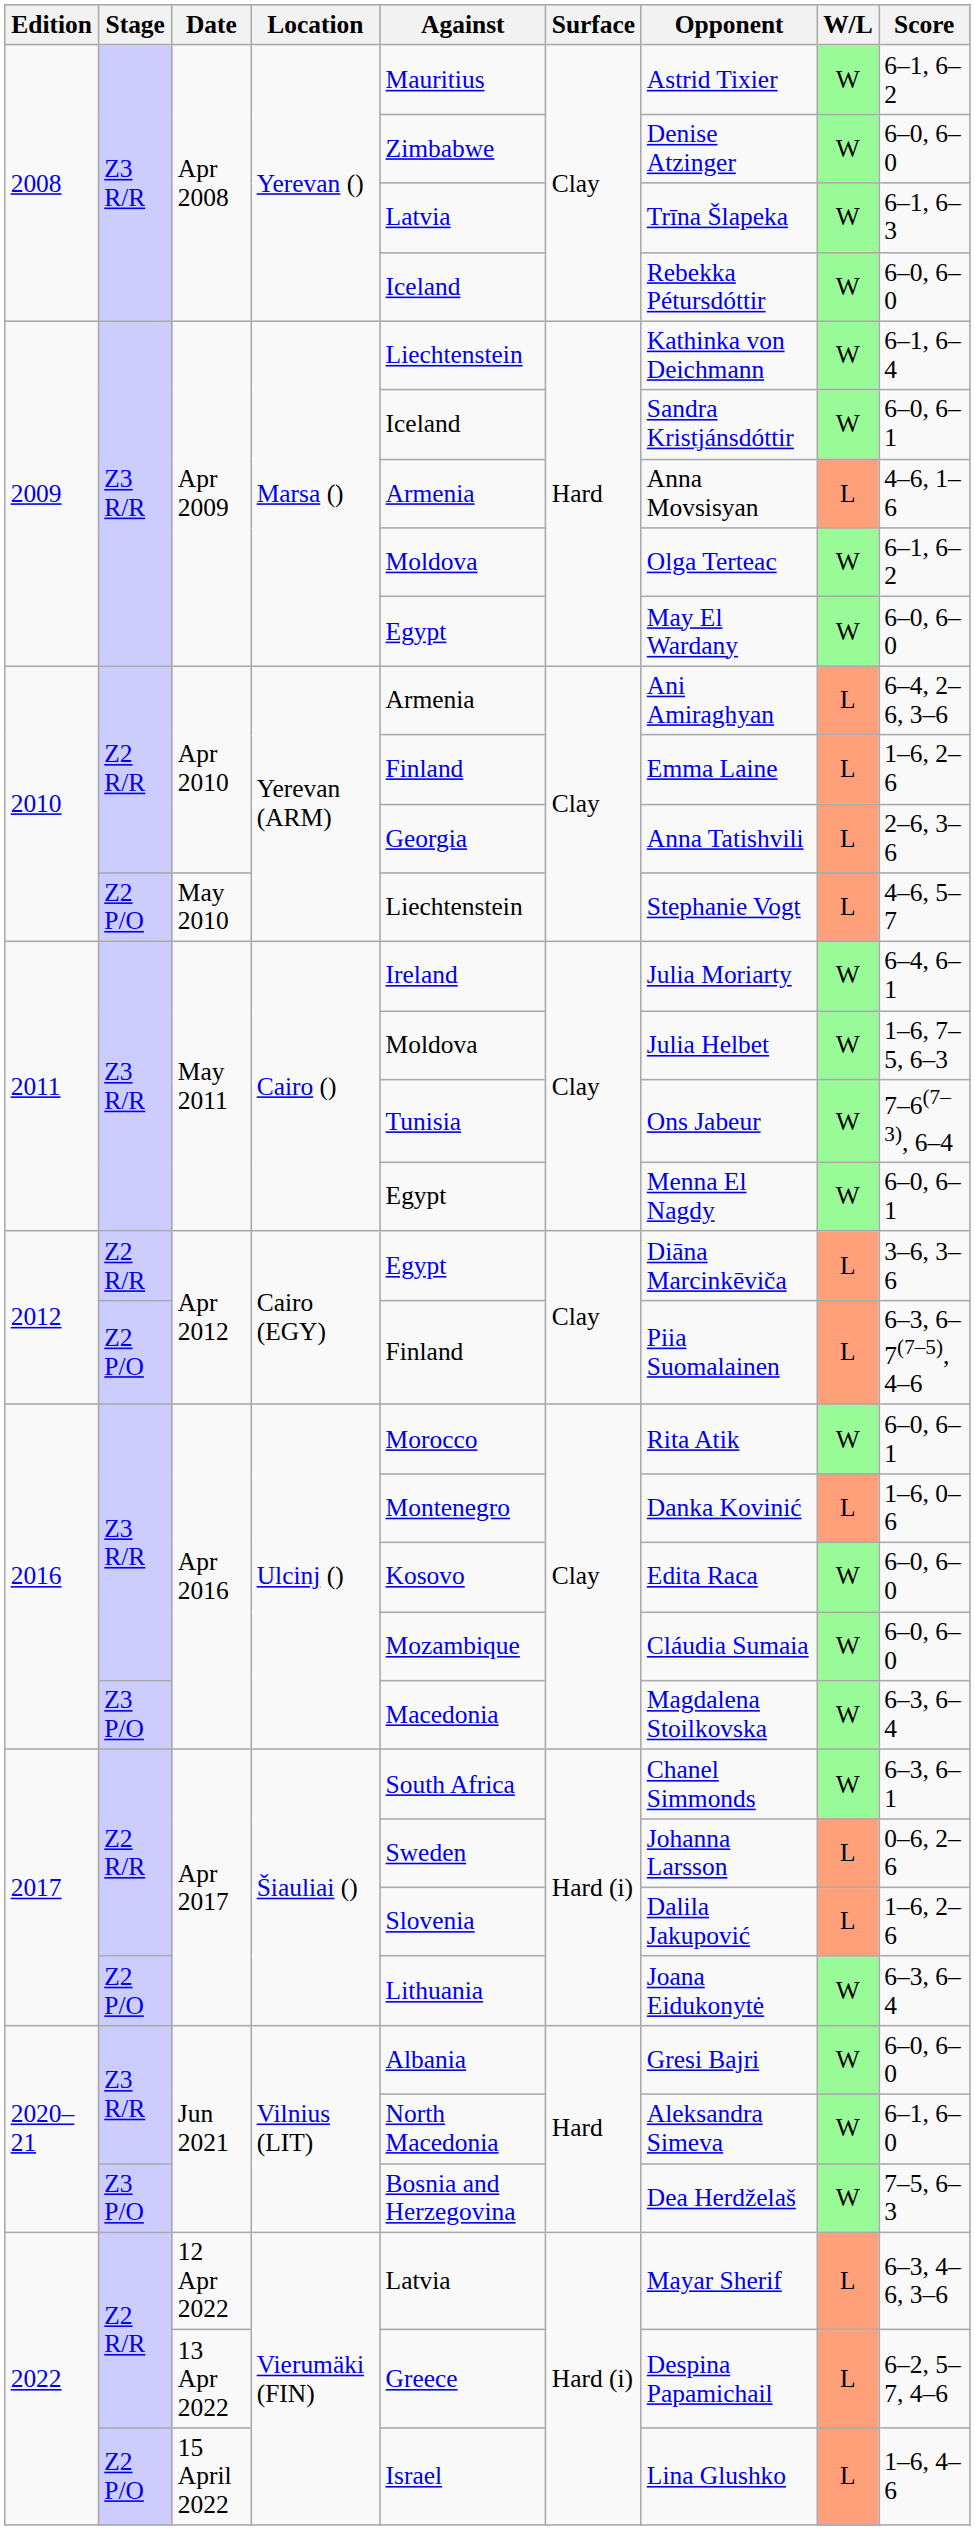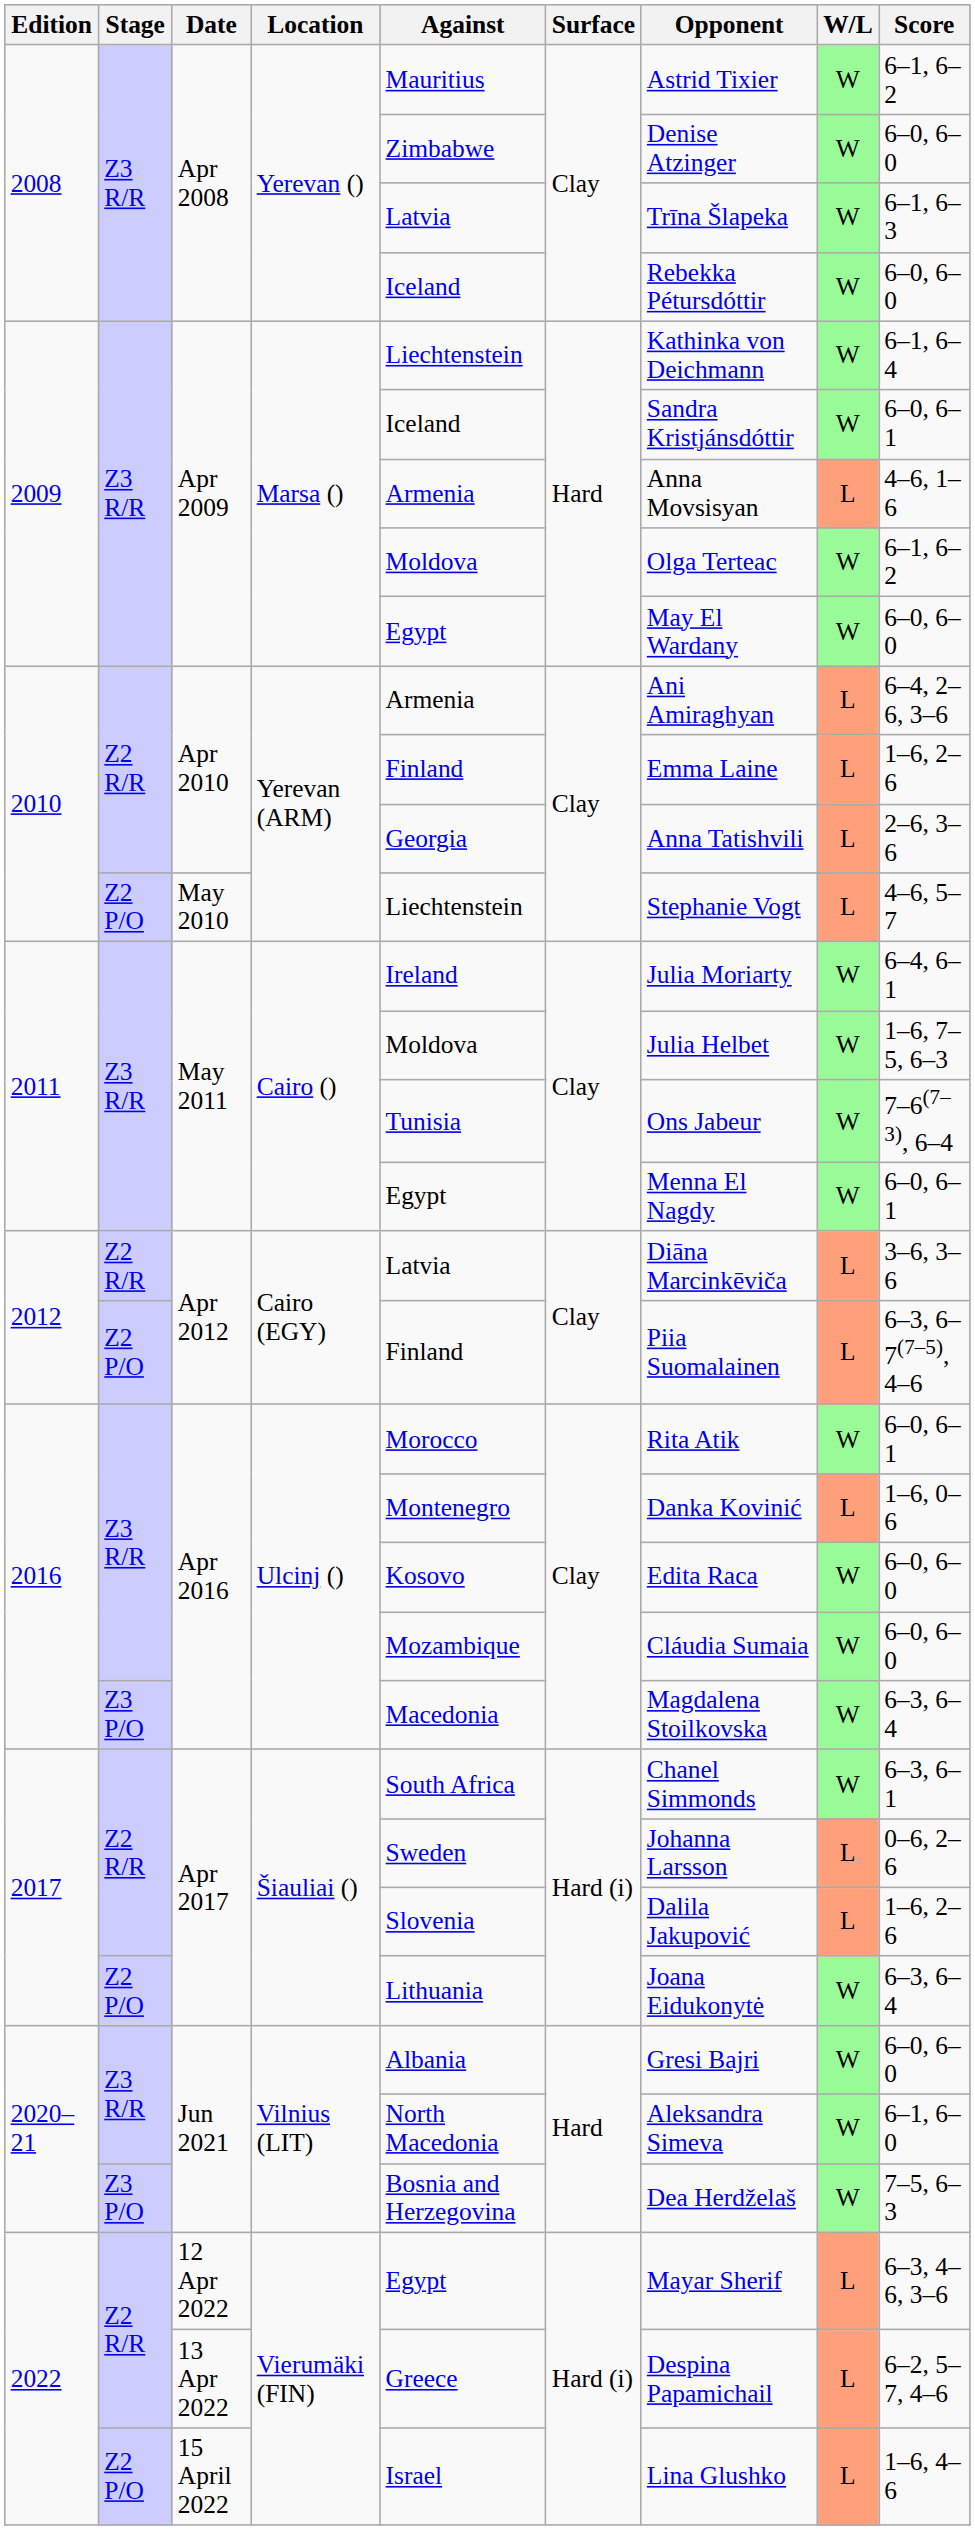 <table class=wikitable>
 <tr>
 <th>Edition</th>
 <th>Stage</th>
 <th>Date</th>
 <th>Location</th>
 <th>Against</th>
 <th>Surface</th>
 <th>Opponent</th>
 <th>W/L</th>
 <th>Score</th>
 </tr>
 <tr>
 <td rowspan="4"><a href='#'>2008</a></td>
 <td bgcolor=#ccf rowspan="4"><a href='#'>Z3 R/R</a></td>
 <td rowspan="4">Apr 2008</td>
 <td rowspan="4"><a href='#'>Yerevan</a> ()</td>
 <td> <a href='#'>Mauritius</a></td>
 <td rowspan="4">Clay</td>
 <td><a href='#'>Astrid Tixier</a></td>
 <td style="text-align:center; background:#98fb98;">W</td>
 <td>6–1, 6–2</td>
 </tr>
 <tr>
 <td> <a href='#'>Zimbabwe</a></td>
 <td><a href='#'>Denise Atzinger</a></td>
 <td style="text-align:center; background:#98fb98;">W</td>
 <td>6–0, 6–0</td>
 </tr>
 <tr>
 <td> <a href='#'>Latvia</a></td>
 <td><a href='#'>Trīna Šlapeka</a></td>
 <td style="text-align:center; background:#98fb98;">W</td>
 <td>6–1, 6–3</td>
 </tr>
 <tr>
 <td> <a href='#'>Iceland</a></td>
 <td><a href='#'>Rebekka Pétursdóttir</a></td>
 <td style="text-align:center; background:#98fb98;">W</td>
 <td>6–0, 6–0</td>
 </tr>
 <tr>
 <td rowspan="5"><a href='#'>2009</a></td>
 <td bgcolor=#ccf rowspan="5"><a href='#'>Z3 R/R</a></td>
 <td rowspan="5">Apr 2009</td>
 <td rowspan="5"><a href='#'>Marsa</a> ()</td>
 <td> <a href='#'>Liechtenstein</a></td>
 <td rowspan="5">Hard</td>
 <td><a href='#'>Kathinka von Deichmann</a></td>
 <td style="text-align:center; background:#98fb98;">W</td>
 <td>6–1, 6–4</td>
 </tr>
 <tr>
 <td> Iceland</td>
 <td><a href='#'>Sandra Kristjánsdóttir</a></td>
 <td style="text-align:center; background:#98fb98;">W</td>
 <td>6–0, 6–1</td>
 </tr>
 <tr>
 <td> <a href='#'>Armenia</a></td>
 <td>Anna Movsisyan</td>
 <td style="text-align:center; background:#ffa07a;">L</td>
 <td>4–6, 1–6</td>
 </tr>
 <tr>
 <td> <a href='#'>Moldova</a></td>
 <td><a href='#'>Olga Terteac</a></td>
 <td style="text-align:center; background:#98fb98;">W</td>
 <td>6–1, 6–2</td>
 </tr>
 <tr>
 <td> <a href='#'>Egypt</a></td>
 <td><a href='#'>May El Wardany</a></td>
 <td style="text-align:center; background:#98fb98;">W</td>
 <td>6–0, 6–0</td>
 </tr>
 <tr>
 <td rowspan="4"><a href='#'>2010</a></td>
 <td bgcolor=#ccf rowspan="3"><a href='#'>Z2 R/R</a></td>
 <td rowspan="3">Apr 2010</td>
 <td rowspan="4">Yerevan (ARM)</td>
 <td> Armenia</td>
 <td rowspan="4">Clay</td>
 <td><a href='#'>Ani Amiraghyan</a></td>
 <td style="text-align:center; background:#ffa07a;">L</td>
 <td>6–4, 2–6, 3–6</td>
 </tr>
 <tr>
 <td> <a href='#'>Finland</a></td>
 <td><a href='#'>Emma Laine</a></td>
 <td style="text-align:center; background:#ffa07a;">L</td>
 <td>1–6, 2–6</td>
 </tr>
 <tr>
 <td> <a href='#'>Georgia</a></td>
 <td><a href='#'>Anna Tatishvili</a></td>
 <td style="text-align:center; background:#ffa07a;">L</td>
 <td>2–6, 3–6</td>
 </tr>
 <tr>
 <td bgcolor=#ccf><a href='#'>Z2 P/O</a></td>
 <td>May 2010</td>
 <td> Liechtenstein</td>
 <td><a href='#'>Stephanie Vogt</a></td>
 <td style="text-align:center; background:#ffa07a;">L</td>
 <td>4–6, 5–7</td>
 </tr>
 <tr>
 <td rowspan="4"><a href='#'>2011</a></td>
 <td bgcolor=#ccf rowspan="4"><a href='#'>Z3 R/R</a></td>
 <td rowspan="4">May 2011</td>
 <td rowspan="4"><a href='#'>Cairo</a> ()</td>
 <td> <a href='#'>Ireland</a></td>
 <td rowspan="4">Clay</td>
 <td><a href='#'>Julia Moriarty</a></td>
 <td style="text-align:center; background:#98fb98;">W</td>
 <td>6–4, 6–1</td>
 </tr>
 <tr>
 <td> Moldova</td>
 <td><a href='#'>Julia Helbet</a></td>
 <td style="text-align:center; background:#98fb98;">W</td>
 <td>1–6, 7–5, 6–3</td>
 </tr>
 <tr>
 <td> <a href='#'>Tunisia</a></td>
 <td><a href='#'>Ons Jabeur</a></td>
 <td style="text-align:center; background:#98fb98;">W</td>
 <td>7–6<sup>(7–3)</sup>, 6–4</td>
 </tr>
 <tr>
 <td> Egypt</td>
 <td><a href='#'>Menna El Nagdy</a></td>
 <td style="text-align:center; background:#98fb98;">W</td>
 <td>6–0, 6–1</td>
 </tr>
 <tr>
 <td rowspan="2"><a href='#'>2012</a></td>
 <td bgcolor=#ccf><a href='#'>Z2 R/R</a></td>
 <td rowspan="2">Apr 2012</td>
 <td rowspan="2">Cairo (EGY)</td>
-<td> <a href='#'>Egypt</a></td>
+<td> Latvia</td>
 <td rowspan="2">Clay</td>
 <td><a href='#'>Diāna Marcinkēviča</a></td>
 <td style="text-align:center; background:#ffa07a;">L</td>
 <td>3–6, 3–6</td>
 </tr>
 <tr>
 <td bgcolor=#ccf><a href='#'>Z2 P/O</a></td>
 <td> Finland</td>
 <td><a href='#'>Piia Suomalainen</a></td>
 <td style="text-align:center; background:#ffa07a;">L</td>
 <td>6–3, 6–7<sup>(7–5)</sup>, 4–6</td>
 </tr>
 <tr>
 <td rowspan="5"><a href='#'>2016</a></td>
 <td bgcolor=#ccf rowspan="4"><a href='#'>Z3 R/R</a></td>
 <td rowspan="5">Apr 2016</td>
 <td rowspan="5"><a href='#'>Ulcinj</a> ()</td>
 <td> <a href='#'>Morocco</a></td>
 <td rowspan="5">Clay</td>
 <td><a href='#'>Rita Atik</a></td>
 <td style="text-align:center; background:#98fb98;">W</td>
 <td>6–0, 6–1</td>
 </tr>
 <tr>
 <td> <a href='#'>Montenegro</a></td>
 <td><a href='#'>Danka Kovinić</a></td>
 <td style="text-align:center; background:#ffa07a;">L</td>
 <td>1–6, 0–6</td>
 </tr>
 <tr>
 <td> <a href='#'>Kosovo</a></td>
 <td><a href='#'>Edita Raca</a></td>
 <td style="text-align:center; background:#98fb98;">W</td>
 <td>6–0, 6–0</td>
 </tr>
 <tr>
 <td> <a href='#'>Mozambique</a></td>
 <td><a href='#'>Cláudia Sumaia</a></td>
 <td style="text-align:center; background:#98fb98;">W</td>
 <td>6–0, 6–0</td>
 </tr>
 <tr>
 <td bgcolor=#ccf><a href='#'>Z3 P/O</a></td>
 <td> <a href='#'>Macedonia</a></td>
 <td><a href='#'>Magdalena Stoilkovska</a></td>
 <td style="text-align:center; background:#98fb98;">W</td>
 <td>6–3, 6–4</td>
 </tr>
 <tr>
 <td rowspan="4"><a href='#'>2017</a></td>
 <td bgcolor=#ccf rowspan="3"><a href='#'>Z2 R/R</a></td>
 <td rowspan="4">Apr 2017</td>
 <td rowspan="4"><a href='#'>Šiauliai</a> ()</td>
 <td> <a href='#'>South Africa</a></td>
 <td rowspan="4">Hard (i)</td>
 <td><a href='#'>Chanel Simmonds</a></td>
 <td style="text-align:center; background:#98fb98;">W</td>
 <td>6–3, 6–1</td>
 </tr>
 <tr>
 <td> <a href='#'>Sweden</a></td>
 <td><a href='#'>Johanna Larsson</a></td>
 <td style="text-align:center; background:#ffa07a;">L</td>
 <td>0–6, 2–6</td>
 </tr>
 <tr>
 <td> <a href='#'>Slovenia</a></td>
 <td><a href='#'>Dalila Jakupović</a></td>
 <td style="text-align:center; background:#ffa07a;">L</td>
 <td>1–6, 2–6</td>
 </tr>
 <tr>
 <td bgcolor=#ccf><a href='#'>Z2 P/O</a></td>
 <td> <a href='#'>Lithuania</a></td>
 <td><a href='#'>Joana Eidukonytė</a></td>
 <td style="text-align:center; background:#98fb98;">W</td>
 <td>6–3, 6–4</td>
 </tr>
 <tr>
 <td rowspan="3"><a href='#'>2020–21</a></td>
 <td bgcolor=#ccf rowspan="2"><a href='#'>Z3 R/R</a></td>
 <td rowspan="3">Jun 2021</td>
 <td rowspan="3"><a href='#'>Vilnius</a> (LIT)</td>
 <td> <a href='#'>Albania</a></td>
 <td rowspan="3">Hard</td>
 <td><a href='#'>Gresi Bajri</a></td>
 <td style="text-align:center; background:#98fb98;">W</td>
 <td>6–0, 6–0</td>
 </tr>
 <tr>
 <td> <a href='#'>North Macedonia</a></td>
 <td><a href='#'>Aleksandra Simeva</a></td>
 <td style="text-align:center; background:#98fb98;">W</td>
 <td>6–1, 6–0</td>
 </tr>
 <tr>
 <td bgcolor=#ccf><a href='#'>Z3 P/O</a></td>
 <td> <a href='#'>Bosnia and Herzegovina</a></td>
 <td><a href='#'>Dea Herdželaš</a></td>
 <td style="text-align:center; background:#98fb98;">W</td>
 <td>7–5, 6–3</td>
 </tr>
 <tr>
 <td rowspan="3"><a href='#'>2022</a></td>
 <td bgcolor=#ccf rowspan="2"><a href='#'>Z2 R/R</a></td>
 <td>12 Apr 2022</td>
 <td rowspan="3"><a href='#'>Vierumäki</a> (FIN)</td>
-<td> Latvia</td>
+<td> <a href='#'>Egypt</a></td>
 <td rowspan="3">Hard (i)</td>
 <td><a href='#'>Mayar Sherif</a></td>
 <td style="text-align:center; background:#ffa07a;">L</td>
 <td>6–3, 4–6, 3–6</td>
 </tr>
 <tr>
 <td>13 Apr 2022</td>
 <td> <a href='#'>Greece</a></td>
 <td><a href='#'>Despina Papamichail</a></td>
 <td style="text-align:center; background:#ffa07a;">L</td>
 <td>6–2, 5–7, 4–6</td>
 </tr>
 <tr>
 <td bgcolor=#ccf><a href='#'>Z2 P/O</a></td>
 <td>15 April 2022</td>
 <td> <a href='#'>Israel</a></td>
 <td><a href='#'>Lina Glushko</a></td>
 <td style="text-align:center; background:#ffa07a;">L</td>
 <td>1–6, 4–6</td>
 </tr>
 </table>
